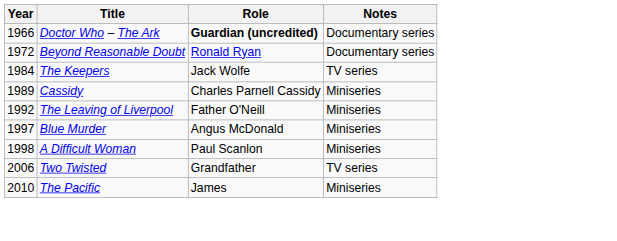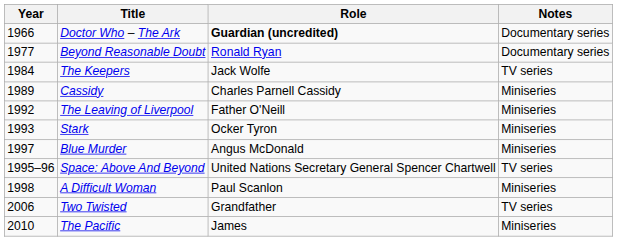 <table class="wikitable sortable">
 <tr>
 <th>Year</th>
 <th>Title</th>
 <th>Role</th>
 <th class="unsortable">Notes</th>
 </tr>
 <tr>
 <td>1966</td>
 <td><em><a href='#'>Doctor Who</a></em> – <em><a href='#'>The Ark</a></em></td>
 <td><strong>Guardian (uncredited)</strong></td>
 <td>Documentary series</td>
 </tr>
 <tr>
-<td>1972</td>
+<td>1977</td>
 <td><em><a href='#'>Beyond Reasonable Doubt</a></em></td>
 <td><a href='#'>Ronald Ryan</a></td>
 <td>Documentary series</td>
 </tr>
 <tr>
 <td>1984</td>
 <td><em><a href='#'>The Keepers</a></em></td>
 <td>Jack Wolfe</td>
 <td>TV series</td>
 </tr>
 <tr>
 <td>1989</td>
 <td><em><a href='#'>Cassidy</a></em></td>
 <td>Charles Parnell Cassidy</td>
 <td>Miniseries</td>
 </tr>
 <tr>
 <td>1992</td>
 <td><em><a href='#'>The Leaving of Liverpool</a></em></td>
 <td>Father O'Neill</td>
 <td>Miniseries</td>
 </tr>
 <tr>
+<td>1993</td>
+<td><em><a href='#'>Stark</a></em></td>
+<td>Ocker Tyron</td>
+<td>Miniseries</td>
+</tr>
+<tr>
 <td>1997</td>
 <td><em><a href='#'>Blue Murder</a></em></td>
 <td>Angus McDonald</td>
 <td>Miniseries</td>
+</tr>
+<tr>
+<td>1995–96</td>
+<td><em><a href='#'>Space: Above And Beyond</a></em></td>
+<td>United Nations Secretary General Spencer Chartwell</td>
+<td>TV series</td>
 </tr>
 <tr>
 <td>1998</td>
 <td><em><a href='#'>A Difficult Woman</a></em></td>
 <td>Paul Scanlon</td>
 <td>Miniseries</td>
 </tr>
 <tr>
 <td>2006</td>
 <td><em><a href='#'>Two Twisted</a></em></td>
 <td>Grandfather</td>
 <td>TV series</td>
 </tr>
 <tr>
 <td>2010</td>
 <td><em><a href='#'>The Pacific</a></em></td>
 <td>James</td>
 <td>Miniseries</td>
 </tr>
 </table>
